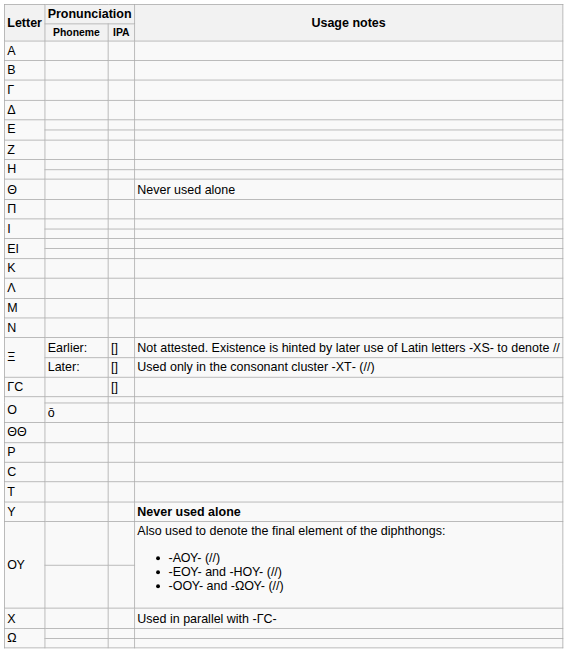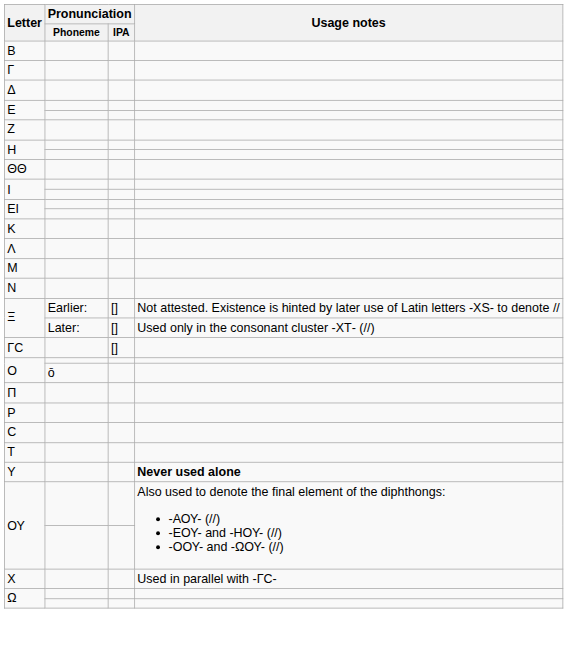 <table class="wikitable">
 <tr>
 <th rowspan="2">Letter</th>
 <th colspan="2">Pronunciation</th>
 <th rowspan="2">Usage notes</th>
 </tr>
 <tr style="font-size: smaller;">
 <th>Phoneme</th>
 <th>IPA</th>
-</tr>
-<tr>
-<td>Α</td>
-<td></td>
-<td></td>
-<td></td>
 </tr>
 <tr>
 <td>Β</td>
 <td></td>
 <td></td>
 <td></td>
 </tr>
 <tr>
 <td>Γ</td>
 <td></td>
 <td></td>
 <td></td>
 </tr>
 <tr>
 <td>Δ</td>
 <td></td>
 <td></td>
 <td></td>
 </tr>
 <tr>
 <td rowspan="2">Ε</td>
 <td></td>
 <td></td>
 <td></td>
 </tr>
 <tr>
 <td></td>
 <td></td>
 <td></td>
 </tr>
 <tr>
 <td>Ζ</td>
 <td></td>
 <td></td>
 <td></td>
 </tr>
 <tr>
 <td rowspan="2">Η</td>
 <td></td>
 <td></td>
 <td></td>
 </tr>
 <tr>
 <td></td>
 <td></td>
 <td></td>
 </tr>
 <tr>
-<td>Θ</td>
-<td></td>
-<td></td>
-<td>Never used alone</td>
-</tr>
-<tr>
-<td>Π</td>
+<td>ΘΘ</td>
 <td></td>
 <td></td>
 <td></td>
 </tr>
 <tr>
 <td rowspan="2">Ι</td>
 <td></td>
 <td></td>
 <td></td>
 </tr>
 <tr>
 <td></td>
 <td></td>
 <td></td>
 </tr>
 <tr>
 <td rowspan="2">ΕΙ</td>
 <td></td>
 <td></td>
 <td></td>
 </tr>
 <tr>
 <td></td>
 <td></td>
 <td></td>
 </tr>
 <tr>
 <td>Κ</td>
 <td></td>
 <td></td>
 <td></td>
 </tr>
 <tr>
 <td>Λ</td>
 <td></td>
 <td></td>
 <td></td>
 </tr>
 <tr>
 <td>Μ</td>
 <td></td>
 <td></td>
 <td></td>
 </tr>
 <tr>
 <td>Ν</td>
 <td></td>
 <td></td>
 <td></td>
 </tr>
 <tr>
 <td rowspan="2">Ξ</td>
 <td>Earlier: </td>
 <td>[]</td>
 <td>Not attested. Existence is hinted by later use of Latin letters -XS- to denote //</td>
 </tr>
 <tr>
 <td>Later: </td>
 <td>[]</td>
 <td>Used only in the consonant cluster -ΧΤ- (//)</td>
 </tr>
 <tr>
 <td>ΓϹ</td>
 <td></td>
 <td>[]</td>
 <td></td>
 </tr>
 <tr>
 <td rowspan="2">Ο</td>
 <td></td>
 <td></td>
 <td></td>
 </tr>
 <tr>
 <td>ō</td>
 <td></td>
 <td></td>
 </tr>
 <tr>
-<td>ΘΘ</td>
+<td>Π</td>
 <td></td>
 <td></td>
 <td></td>
 </tr>
 <tr>
 <td>Ρ</td>
 <td></td>
 <td></td>
 <td></td>
 </tr>
 <tr>
 <td>Ϲ</td>
 <td></td>
 <td></td>
 <td></td>
 </tr>
 <tr>
 <td>Τ</td>
 <td></td>
 <td></td>
 <td></td>
 </tr>
 <tr>
 <td>Υ</td>
 <td></td>
 <td></td>
 <td><strong>Never used alone</strong></td>
 </tr>
 <tr>
 <td rowspan="2">ΟΥ</td>
 <td></td>
 <td></td>
 <td rowspan="2">Also used to denote the final element of the diphthongs:<br><ul><li>-ΑΟΥ- (//)</li><li>-ΕΟΥ- and -ΗΟΥ- (//)</li><li>-ΟΟΥ- and -ΩΟΥ- (//)</li></ul></td>
 </tr>
 <tr>
 <td></td>
 <td></td>
 </tr>
 <tr>
 <td>Χ</td>
 <td></td>
 <td></td>
 <td>Used in parallel with -ΓϹ-</td>
 </tr>
 <tr>
 <td rowspan="2">Ω</td>
 <td></td>
 <td></td>
 <td></td>
 </tr>
 <tr>
 <td></td>
 <td></td>
 <td></td>
 </tr>
 </table>
